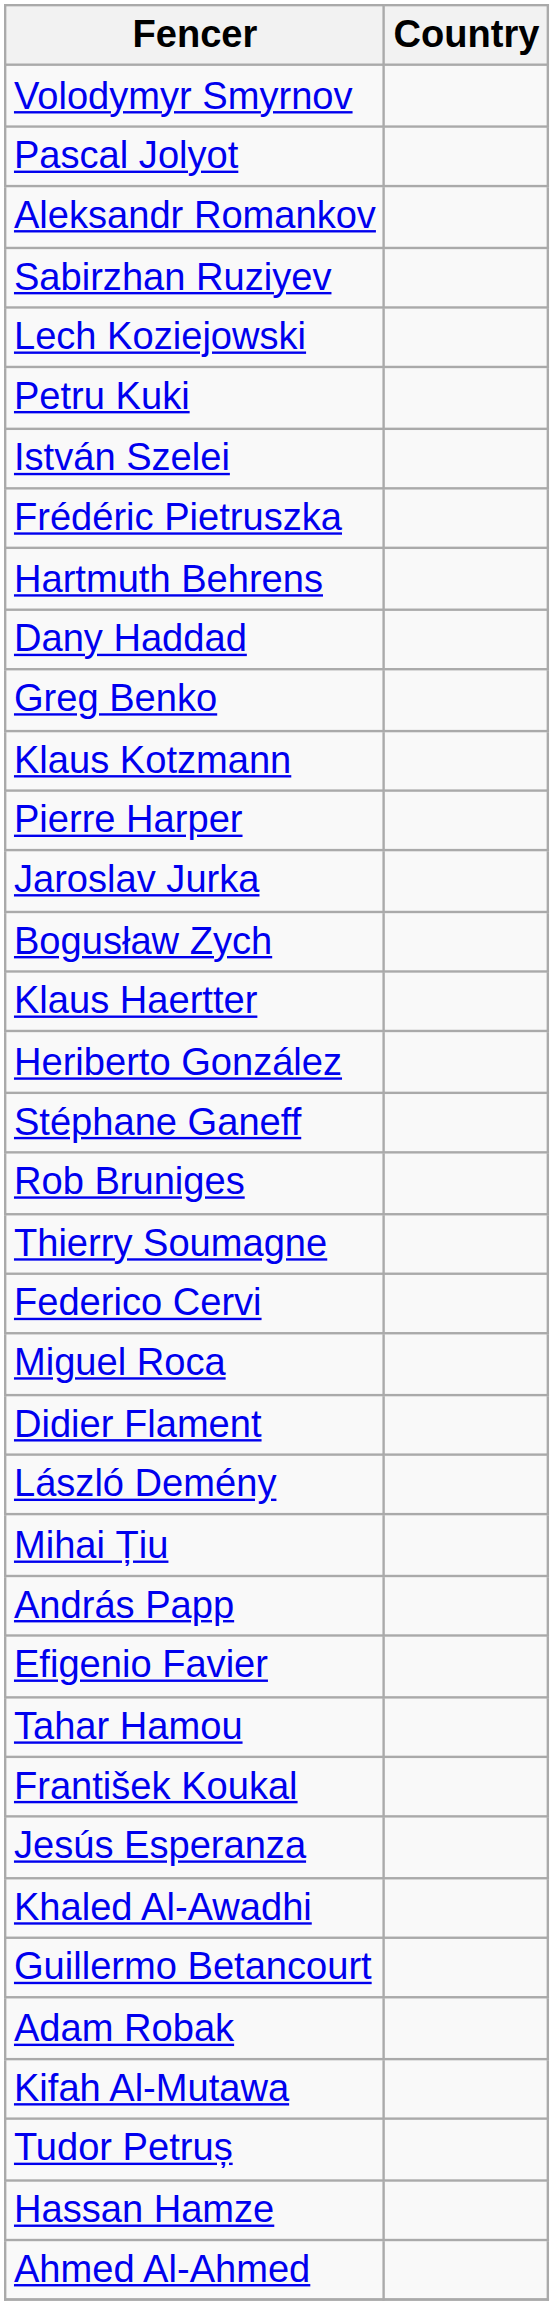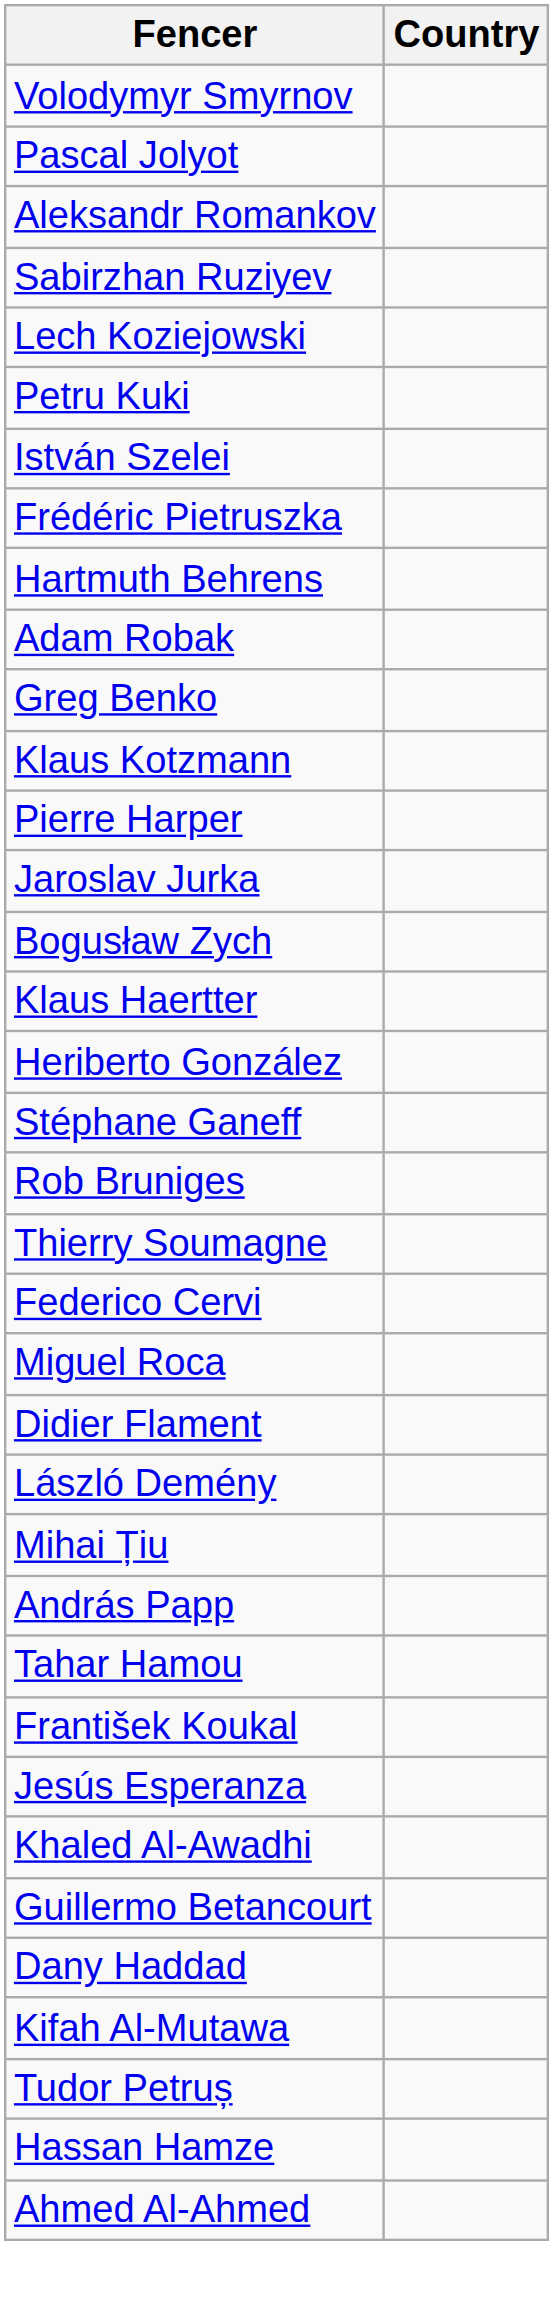 <table class="wikitable sortable" style="text-align: left;">
 <tr>
 <th>Fencer</th>
 <th>Country</th>
 </tr>
 <tr>
 <td><a href='#'>Volodymyr Smyrnov</a></td>
 <td></td>
 </tr>
 <tr>
 <td><a href='#'>Pascal Jolyot</a></td>
 <td></td>
 </tr>
 <tr>
 <td><a href='#'>Aleksandr Romankov</a></td>
 <td></td>
 </tr>
 <tr>
 <td><a href='#'>Sabirzhan Ruziyev</a></td>
 <td></td>
 </tr>
 <tr>
 <td><a href='#'>Lech Koziejowski</a></td>
 <td></td>
 </tr>
 <tr>
 <td><a href='#'>Petru Kuki</a></td>
 <td></td>
 </tr>
 <tr>
 <td><a href='#'>István Szelei</a></td>
 <td></td>
 </tr>
 <tr>
 <td><a href='#'>Frédéric Pietruszka</a></td>
 <td></td>
 </tr>
 <tr>
 <td><a href='#'>Hartmuth Behrens</a></td>
 <td></td>
 </tr>
 <tr>
-<td><a href='#'>Dany Haddad</a></td>
+<td><a href='#'>Adam Robak</a></td>
 <td></td>
 </tr>
 <tr>
 <td><a href='#'>Greg Benko</a></td>
 <td></td>
 </tr>
 <tr>
 <td><a href='#'>Klaus Kotzmann</a></td>
 <td></td>
 </tr>
 <tr>
 <td><a href='#'>Pierre Harper</a></td>
 <td></td>
 </tr>
 <tr>
 <td><a href='#'>Jaroslav Jurka</a></td>
 <td></td>
 </tr>
 <tr>
 <td><a href='#'>Bogusław Zych</a></td>
 <td></td>
 </tr>
 <tr>
 <td><a href='#'>Klaus Haertter</a></td>
 <td></td>
 </tr>
 <tr>
 <td><a href='#'>Heriberto González</a></td>
 <td></td>
 </tr>
 <tr>
 <td><a href='#'>Stéphane Ganeff</a></td>
 <td></td>
 </tr>
 <tr>
 <td><a href='#'>Rob Bruniges</a></td>
 <td></td>
 </tr>
 <tr>
 <td><a href='#'>Thierry Soumagne</a></td>
 <td></td>
 </tr>
 <tr>
 <td><a href='#'>Federico Cervi</a></td>
 <td></td>
 </tr>
 <tr>
 <td><a href='#'>Miguel Roca</a></td>
 <td></td>
 </tr>
 <tr>
 <td><a href='#'>Didier Flament</a></td>
 <td></td>
 </tr>
 <tr>
 <td><a href='#'>László Demény</a></td>
 <td></td>
 </tr>
 <tr>
 <td><a href='#'>Mihai Țiu</a></td>
 <td></td>
 </tr>
 <tr>
 <td><a href='#'>András Papp</a></td>
 <td></td>
 </tr>
 <tr>
-<td><a href='#'>Efigenio Favier</a></td>
-<td></td>
-</tr>
-<tr>
 <td><a href='#'>Tahar Hamou</a></td>
 <td></td>
 </tr>
 <tr>
 <td><a href='#'>František Koukal</a></td>
 <td></td>
 </tr>
 <tr>
 <td><a href='#'>Jesús Esperanza</a></td>
 <td></td>
 </tr>
 <tr>
 <td><a href='#'>Khaled Al-Awadhi</a></td>
 <td></td>
 </tr>
 <tr>
 <td><a href='#'>Guillermo Betancourt</a></td>
 <td></td>
 </tr>
 <tr>
-<td><a href='#'>Adam Robak</a></td>
+<td><a href='#'>Dany Haddad</a></td>
 <td></td>
 </tr>
 <tr>
 <td><a href='#'>Kifah Al-Mutawa</a></td>
 <td></td>
 </tr>
 <tr>
 <td><a href='#'>Tudor Petruș</a></td>
 <td></td>
 </tr>
 <tr>
 <td><a href='#'>Hassan Hamze</a></td>
 <td></td>
 </tr>
 <tr>
 <td><a href='#'>Ahmed Al-Ahmed</a></td>
 <td></td>
 </tr>
 <tr>
 </tr>
 </table>
